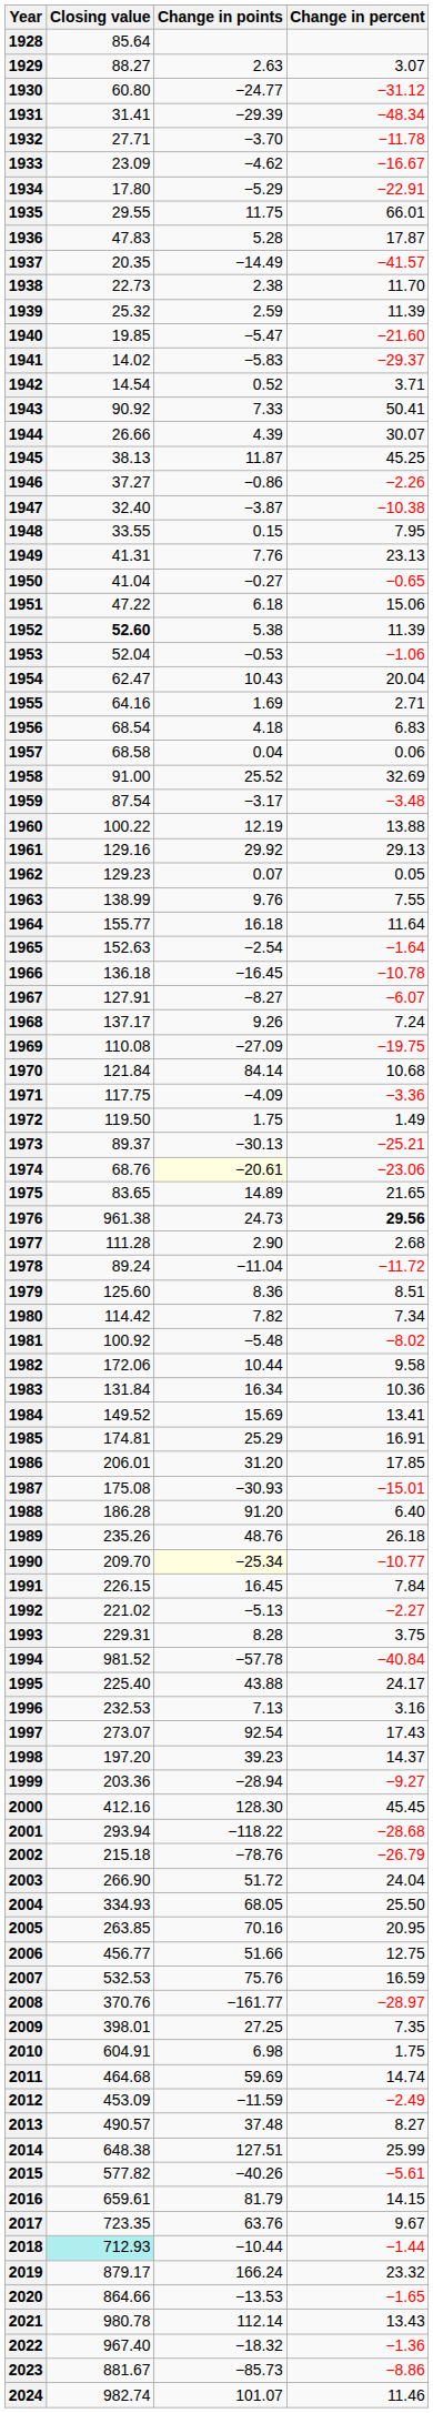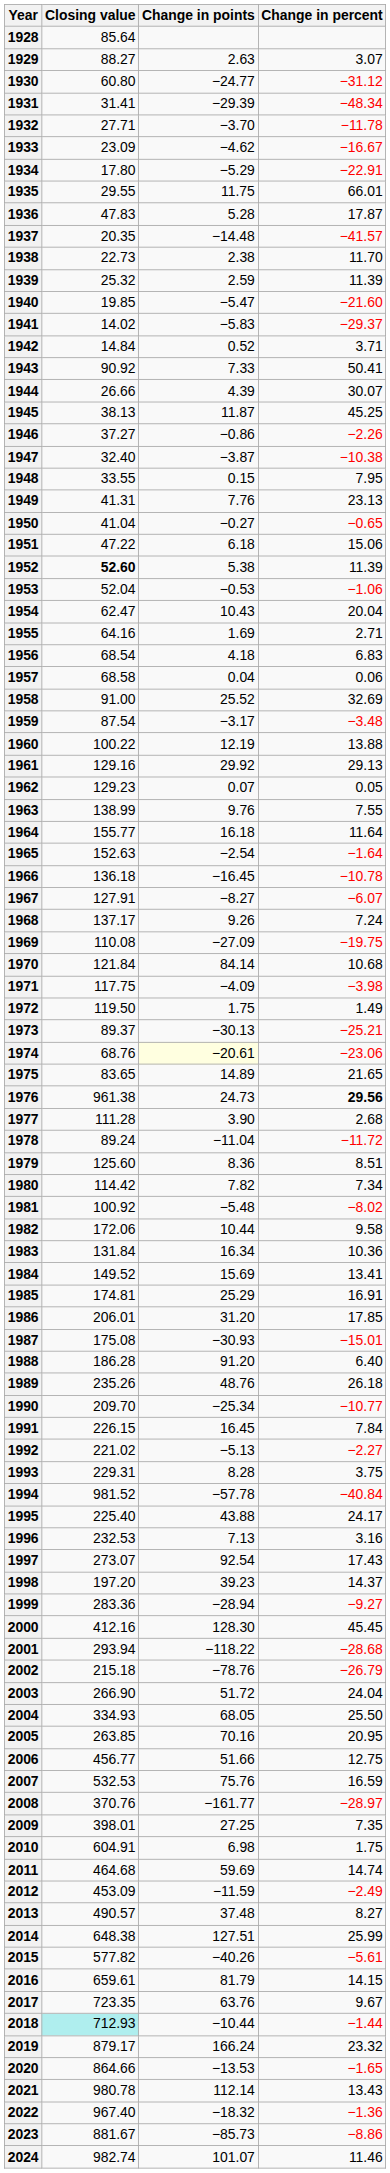 <table class="wikitable sortable" style="text-align:right;">
 <tr>
 <th scope="col">Year</th>
 <th scope="col">Closing value</th>
 <th scope="col">Change in points</th>
 <th scope="col">Change in percent</th>
 </tr>
 <tr>
 <th scope="row">1928</th>
 <td>85.64</td>
 <td></td>
 <td></td>
 </tr>
 <tr>
 <th scope="row">1929</th>
 <td>88.27</td>
 <td>2.63</td>
 <td>3.07</td>
 </tr>
 <tr>
 <th scope="row">1930</th>
 <td>60.80</td>
 <td>−24.77</td>
 <td style="color:red">−31.12</td>
 </tr>
 <tr>
 <th scope="row">1931</th>
 <td>31.41</td>
 <td>−29.39</td>
 <td style="color:red">−48.34</td>
 </tr>
 <tr>
 <th scope="row">1932</th>
 <td>27.71</td>
 <td>−3.70</td>
 <td style="color:red">−11.78</td>
 </tr>
 <tr>
 <th scope="row">1933</th>
 <td>23.09</td>
 <td>−4.62</td>
 <td style="color:red">−16.67</td>
 </tr>
 <tr>
 <th scope="row">1934</th>
 <td>17.80</td>
 <td>−5.29</td>
 <td style="color:red">−22.91</td>
 </tr>
 <tr>
 <th scope="row">1935</th>
 <td>29.55</td>
 <td>11.75</td>
 <td>66.01</td>
 </tr>
 <tr>
 <th scope="row">1936</th>
 <td>47.83</td>
 <td>5.28</td>
 <td>17.87</td>
 </tr>
 <tr>
 <th scope="row">1937</th>
 <td>20.35</td>
-<td>−14.49</td>
+<td>−14.48</td>
 <td style="color:red">−41.57</td>
 </tr>
 <tr>
 <th scope="row">1938</th>
 <td>22.73</td>
 <td>2.38</td>
 <td>11.70</td>
 </tr>
 <tr>
 <th scope="row">1939</th>
 <td>25.32</td>
 <td>2.59</td>
 <td>11.39</td>
 </tr>
 <tr>
 <th scope="row">1940</th>
 <td>19.85</td>
 <td>−5.47</td>
 <td style="color:red">−21.60</td>
 </tr>
 <tr>
 <th scope="row">1941</th>
 <td>14.02</td>
 <td>−5.83</td>
 <td style="color:red">−29.37</td>
 </tr>
 <tr>
 <th scope="row">1942</th>
-<td>14.54</td>
+<td>14.84</td>
 <td>0.52</td>
 <td>3.71</td>
 </tr>
 <tr>
 <th scope="row">1943</th>
 <td>90.92</td>
 <td>7.33</td>
 <td>50.41</td>
 </tr>
 <tr>
 <th scope="row">1944</th>
 <td>26.66</td>
 <td>4.39</td>
 <td>30.07</td>
 </tr>
 <tr>
 <th scope="row">1945</th>
 <td>38.13</td>
 <td>11.87</td>
 <td>45.25</td>
 </tr>
 <tr>
 <th scope="row">1946</th>
 <td>37.27</td>
 <td>−0.86</td>
 <td style="color:red">−2.26</td>
 </tr>
 <tr>
 <th scope="row">1947</th>
 <td>32.40</td>
 <td>−3.87</td>
 <td style="color:red">−10.38</td>
 </tr>
 <tr>
 <th scope="row">1948</th>
 <td>33.55</td>
 <td>0.15</td>
 <td>7.95</td>
 </tr>
 <tr>
 <th scope="row">1949</th>
 <td>41.31</td>
 <td>7.76</td>
 <td>23.13</td>
 </tr>
 <tr>
 <th scope="row">1950</th>
 <td>41.04</td>
 <td>−0.27</td>
 <td style="color:red">−0.65</td>
 </tr>
 <tr>
 <th scope="row">1951</th>
 <td>47.22</td>
 <td>6.18</td>
 <td>15.06</td>
 </tr>
 <tr>
 <th scope="row">1952</th>
 <td><strong>52.60</strong></td>
 <td>5.38</td>
 <td>11.39</td>
 </tr>
 <tr>
 <th scope="row">1953</th>
 <td>52.04</td>
 <td>−0.53</td>
 <td style="color:red">−1.06</td>
 </tr>
 <tr>
 <th scope="row">1954</th>
 <td>62.47</td>
 <td>10.43</td>
 <td>20.04</td>
 </tr>
 <tr>
 <th scope="row">1955</th>
 <td>64.16</td>
 <td>1.69</td>
 <td>2.71</td>
 </tr>
 <tr>
 <th scope="row">1956</th>
 <td>68.54</td>
 <td>4.18</td>
 <td>6.83</td>
 </tr>
 <tr>
 <th scope="row">1957</th>
 <td>68.58</td>
 <td>0.04</td>
 <td>0.06</td>
 </tr>
 <tr>
 <th scope="row">1958</th>
 <td>91.00</td>
 <td>25.52</td>
 <td>32.69</td>
 </tr>
 <tr>
 <th scope="row">1959</th>
 <td>87.54</td>
 <td>−3.17</td>
 <td style="color:red">−3.48</td>
 </tr>
 <tr>
 <th scope="row">1960</th>
 <td>100.22</td>
 <td>12.19</td>
 <td>13.88</td>
 </tr>
 <tr>
 <th scope="row">1961</th>
 <td>129.16</td>
 <td>29.92</td>
 <td>29.13</td>
 </tr>
 <tr>
 <th scope="row">1962</th>
 <td>129.23</td>
 <td>0.07</td>
 <td>0.05</td>
 </tr>
 <tr>
 <th scope="row">1963</th>
 <td>138.99</td>
 <td>9.76</td>
 <td>7.55</td>
 </tr>
 <tr>
 <th scope="row">1964</th>
 <td>155.77</td>
 <td>16.18</td>
 <td>11.64</td>
 </tr>
 <tr>
 <th scope="row">1965</th>
 <td>152.63</td>
 <td>−2.54</td>
 <td style="color:red">−1.64</td>
 </tr>
 <tr>
 <th scope="row">1966</th>
 <td>136.18</td>
 <td>−16.45</td>
 <td style="color:red">−10.78</td>
 </tr>
 <tr>
 <th scope="row">1967</th>
 <td>127.91</td>
 <td>−8.27</td>
 <td style="color:red">−6.07</td>
 </tr>
 <tr>
 <th scope="row">1968</th>
 <td>137.17</td>
 <td>9.26</td>
 <td>7.24</td>
 </tr>
 <tr>
 <th scope="row">1969</th>
 <td>110.08</td>
 <td>−27.09</td>
 <td style="color:red">−19.75</td>
 </tr>
 <tr>
 <th scope="row">1970</th>
 <td>121.84</td>
 <td>84.14</td>
 <td>10.68</td>
 </tr>
 <tr>
 <th scope="row">1971</th>
 <td>117.75</td>
 <td>−4.09</td>
-<td style="color:red">−3.36</td>
+<td style="color:red">−3.98</td>
 </tr>
 <tr>
 <th scope="row">1972</th>
 <td>119.50</td>
 <td>1.75</td>
 <td>1.49</td>
 </tr>
 <tr>
 <th scope="row">1973</th>
 <td>89.37</td>
 <td>−30.13</td>
 <td style="color:red">−25.21</td>
 </tr>
 <tr>
 <th scope="row">1974</th>
 <td>68.76</td>
 <td style="background: lightyellow;">−20.61</td>
 <td style="color:red">−23.06</td>
 </tr>
 <tr>
 <th scope="row">1975</th>
 <td>83.65</td>
 <td>14.89</td>
 <td>21.65</td>
 </tr>
 <tr>
 <th scope="row">1976</th>
 <td>961.38</td>
 <td>24.73</td>
 <td><strong>29.56</strong></td>
 </tr>
 <tr>
 <th scope="row">1977</th>
 <td>111.28</td>
-<td>2.90</td>
+<td>3.90</td>
 <td>2.68</td>
 </tr>
 <tr>
 <th scope="row">1978</th>
 <td>89.24</td>
 <td>−11.04</td>
 <td style="color:red">−11.72</td>
 </tr>
 <tr>
 <th scope="row">1979</th>
 <td>125.60</td>
 <td>8.36</td>
 <td>8.51</td>
 </tr>
 <tr>
 <th scope="row">1980</th>
 <td>114.42</td>
 <td>7.82</td>
 <td>7.34</td>
 </tr>
 <tr>
 <th scope="row">1981</th>
 <td>100.92</td>
 <td>−5.48</td>
 <td style="color:red">−8.02</td>
 </tr>
 <tr>
 <th scope="row">1982</th>
 <td>172.06</td>
 <td>10.44</td>
 <td>9.58</td>
 </tr>
 <tr>
 <th scope="row">1983</th>
 <td>131.84</td>
 <td>16.34</td>
 <td>10.36</td>
 </tr>
 <tr>
 <th scope="row">1984</th>
 <td>149.52</td>
 <td>15.69</td>
 <td>13.41</td>
 </tr>
 <tr>
 <th scope="row">1985</th>
 <td>174.81</td>
 <td>25.29</td>
 <td>16.91</td>
 </tr>
 <tr>
 <th scope="row">1986</th>
 <td>206.01</td>
 <td>31.20</td>
 <td>17.85</td>
 </tr>
 <tr>
 <th scope="row">1987</th>
 <td>175.08</td>
 <td>−30.93</td>
 <td style="color:red">−15.01</td>
 </tr>
 <tr>
 <th scope="row">1988</th>
 <td>186.28</td>
 <td>91.20</td>
 <td>6.40</td>
 </tr>
 <tr>
 <th scope="row">1989</th>
 <td>235.26</td>
 <td>48.76</td>
 <td>26.18</td>
 </tr>
 <tr>
 <th scope="row">1990</th>
 <td>209.70</td>
-<td style="background: lightyellow;">−25.34</td>
+<td>−25.34</td>
 <td style="color:red">−10.77</td>
 </tr>
 <tr>
 <th scope="row">1991</th>
 <td>226.15</td>
 <td>16.45</td>
 <td>7.84</td>
 </tr>
 <tr>
 <th scope="row">1992</th>
 <td>221.02</td>
 <td>−5.13</td>
 <td style="color:red">−2.27</td>
 </tr>
 <tr>
 <th scope="row">1993</th>
 <td>229.31</td>
 <td>8.28</td>
 <td>3.75</td>
 </tr>
 <tr>
 <th scope="row">1994</th>
 <td>981.52</td>
 <td>−57.78</td>
 <td style="color:red">−40.84</td>
 </tr>
 <tr>
 <th scope="row">1995</th>
 <td>225.40</td>
 <td>43.88</td>
 <td>24.17</td>
 </tr>
 <tr>
 <th scope="row">1996</th>
 <td>232.53</td>
 <td>7.13</td>
 <td>3.16</td>
 </tr>
 <tr>
 <th scope="row">1997</th>
 <td>273.07</td>
 <td>92.54</td>
 <td>17.43</td>
 </tr>
 <tr>
 <th scope="row">1998</th>
 <td>197.20</td>
 <td>39.23</td>
 <td>14.37</td>
 </tr>
 <tr>
 <th scope="row">1999</th>
-<td>203.36</td>
+<td>283.36</td>
 <td>−28.94</td>
 <td style="color:red">−9.27</td>
 </tr>
 <tr>
 <th scope="row">2000</th>
 <td>412.16</td>
 <td>128.30</td>
 <td>45.45</td>
 </tr>
 <tr>
 <th scope="row">2001</th>
 <td>293.94</td>
 <td>−118.22</td>
 <td style="color:red">−28.68</td>
 </tr>
 <tr>
 <th scope="row">2002</th>
 <td>215.18</td>
 <td>−78.76</td>
 <td style="color:red">−26.79</td>
 </tr>
 <tr>
 <th scope="row">2003</th>
 <td>266.90</td>
 <td>51.72</td>
 <td>24.04</td>
 </tr>
 <tr>
 <th scope="row">2004</th>
 <td>334.93</td>
 <td>68.05</td>
 <td>25.50</td>
 </tr>
 <tr>
 <th scope="row">2005</th>
 <td>263.85</td>
 <td>70.16</td>
 <td>20.95</td>
 </tr>
 <tr>
 <th scope="row">2006</th>
 <td>456.77</td>
 <td>51.66</td>
 <td>12.75</td>
 </tr>
 <tr>
 <th scope="row">2007</th>
 <td>532.53</td>
 <td>75.76</td>
 <td>16.59</td>
 </tr>
 <tr>
 <th scope="row">2008</th>
 <td>370.76</td>
 <td>−161.77</td>
 <td style="color:red">−28.97</td>
 </tr>
 <tr>
 <th scope="row">2009</th>
 <td>398.01</td>
 <td>27.25</td>
 <td>7.35</td>
 </tr>
 <tr>
 <th scope="row">2010</th>
 <td>604.91</td>
 <td>6.98</td>
 <td>1.75</td>
 </tr>
 <tr>
 <th scope="row">2011</th>
 <td>464.68</td>
 <td>59.69</td>
 <td>14.74</td>
 </tr>
 <tr>
 <th scope="row">2012</th>
 <td>453.09</td>
 <td>−11.59</td>
 <td style="color:red">−2.49</td>
 </tr>
 <tr>
 <th scope="row">2013</th>
 <td>490.57</td>
 <td>37.48</td>
 <td>8.27</td>
 </tr>
 <tr>
 <th scope="row">2014</th>
 <td>648.38</td>
 <td>127.51</td>
 <td>25.99</td>
 </tr>
 <tr>
 <th scope="row">2015</th>
 <td>577.82</td>
 <td>−40.26</td>
 <td style="color:red">−5.61</td>
 </tr>
 <tr>
 <th scope="row">2016</th>
 <td>659.61</td>
 <td>81.79</td>
 <td>14.15</td>
 </tr>
 <tr>
 <th scope="row">2017</th>
 <td>723.35</td>
 <td>63.76</td>
 <td>9.67</td>
 </tr>
 <tr>
 <th scope="row">2018</th>
 <td style="background: paleturquoise;">712.93</td>
 <td>−10.44</td>
 <td style="color:red">−1.44</td>
 </tr>
 <tr>
 <th scope="row">2019</th>
 <td>879.17</td>
 <td>166.24</td>
 <td>23.32</td>
 </tr>
 <tr>
 <th scope="row">2020</th>
 <td>864.66</td>
 <td>−13.53</td>
 <td style="color:red">−1.65</td>
 </tr>
 <tr>
 <th scope="row">2021</th>
 <td>980.78</td>
 <td>112.14</td>
 <td>13.43</td>
 </tr>
 <tr>
 <th scope="row">2022</th>
 <td>967.40</td>
 <td>−18.32</td>
 <td style="color:red">−1.36</td>
 </tr>
 <tr>
 <th scope="row">2023</th>
 <td>881.67</td>
 <td>−85.73</td>
 <td style="color:red">−8.86</td>
 </tr>
 <tr>
 <th scope="row">2024</th>
 <td>982.74</td>
 <td>101.07</td>
 <td>11.46</td>
 </tr>
 </table>
